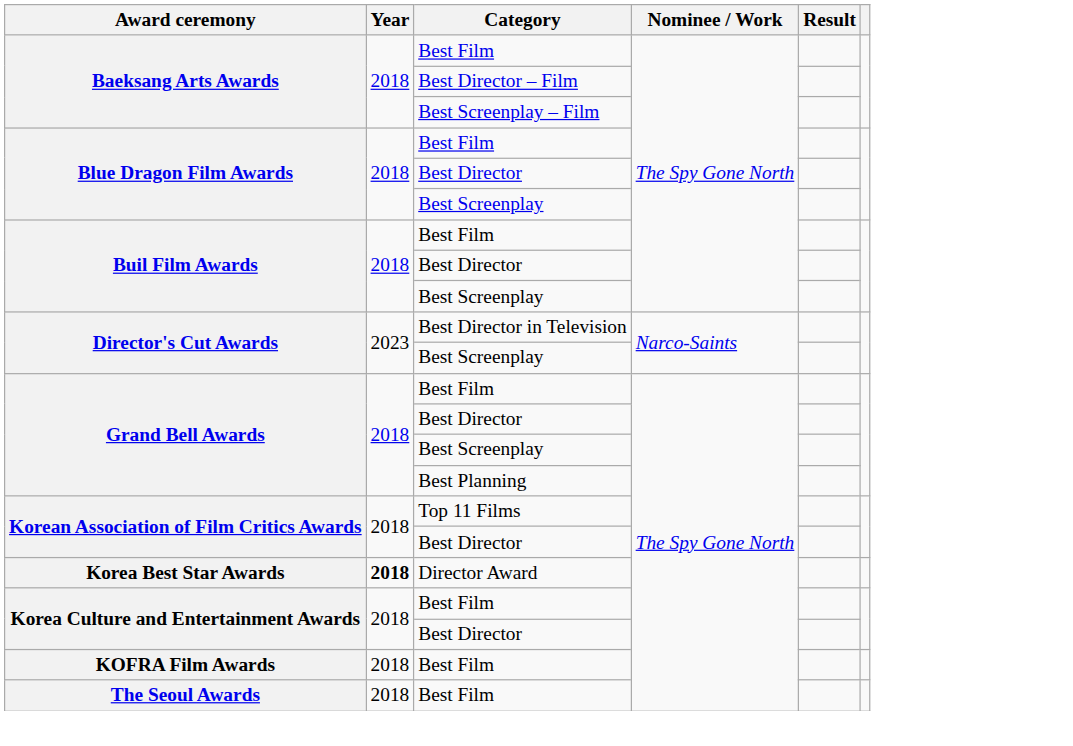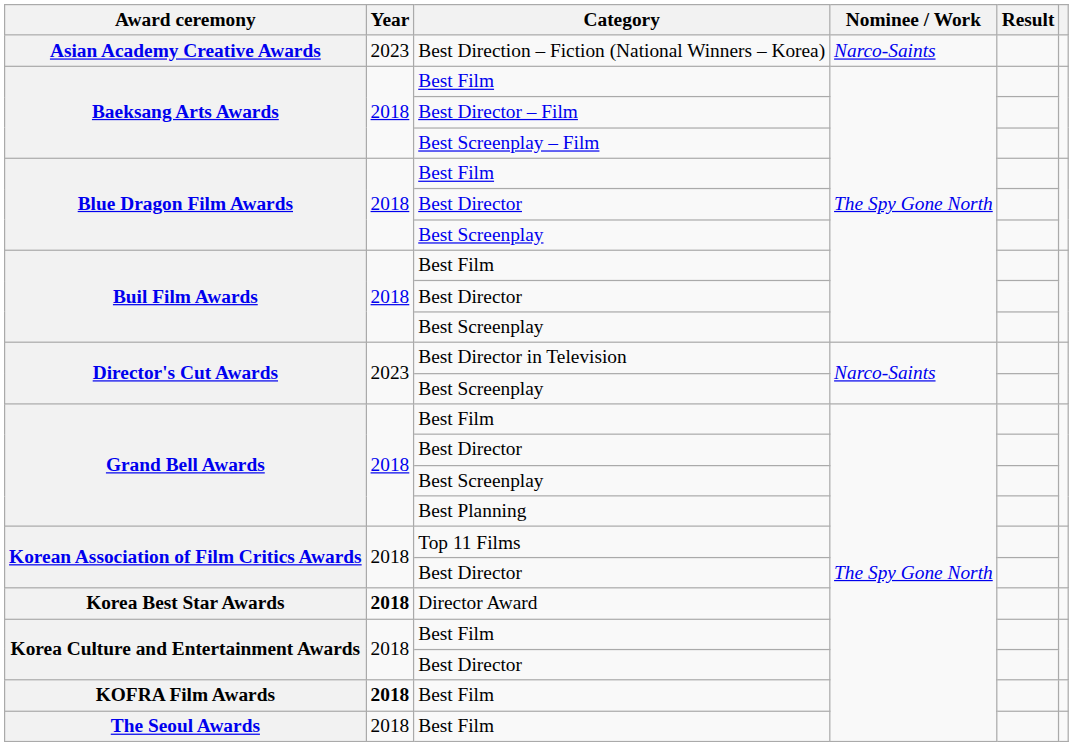 <table class="wikitable plainrowheaders sortable">
 <tr>
 <th scope="col">Award ceremony</th>
 <th scope="col">Year</th>
 <th scope="col">Category</th>
 <th scope="col">Nominee / Work</th>
 <th scope="col">Result</th>
 <th scope="col" class="unsortable"></th>
+</tr>
+<tr>
+<th scope="row"><a href='#'>Asian Academy Creative Awards</a></th>
+<td>2023</td>
+<td>Best Direction – Fiction (National Winners – Korea)</td>
+<td><em><a href='#'>Narco-Saints</a></em></td>
+<td></td>
+<td style="text-align:center"></td>
 </tr>
 <tr>
 <th scope="row" rowspan="3"><a href='#'>Baeksang Arts Awards</a></th>
 <td rowspan="3"><a href='#'>2018</a></td>
 <td><a href='#'>Best Film</a></td>
 <td rowspan="9"><em><a href='#'>The Spy Gone North</a></em></td>
 <td></td>
 <td rowspan="3"></td>
 </tr>
 <tr>
 <td><a href='#'>Best Director – Film</a></td>
 <td></td>
 </tr>
 <tr>
 <td><a href='#'>Best Screenplay – Film</a></td>
 <td></td>
 </tr>
 <tr>
 <th scope="row" rowspan="3"><a href='#'>Blue Dragon Film Awards</a></th>
 <td rowspan="3"><a href='#'>2018</a></td>
 <td><a href='#'>Best Film</a></td>
 <td></td>
 <td rowspan="3"></td>
 </tr>
 <tr>
 <td><a href='#'>Best Director</a></td>
 <td></td>
 </tr>
 <tr>
 <td><a href='#'>Best Screenplay</a></td>
 <td></td>
 </tr>
 <tr>
 <th scope="row" rowspan="3"><a href='#'>Buil Film Awards</a></th>
 <td rowspan="3"><a href='#'>2018</a></td>
 <td>Best Film</td>
 <td></td>
 <td rowspan="3"></td>
 </tr>
 <tr>
 <td>Best Director</td>
 <td></td>
 </tr>
 <tr>
 <td>Best Screenplay</td>
 <td></td>
 </tr>
 <tr>
 <th scope="row" rowspan="2"><a href='#'>Director's Cut Awards</a></th>
 <td rowspan="2">2023</td>
 <td>Best Director in Television</td>
 <td rowspan="2"><em><a href='#'>Narco-Saints</a></em></td>
 <td></td>
 <td style="text-align:center"  rowspan="2"></td>
 </tr>
 <tr>
 <td>Best Screenplay</td>
 <td></td>
 </tr>
 <tr>
 <th scope="row" rowspan="4"><a href='#'>Grand Bell Awards</a></th>
 <td rowspan="4"><a href='#'>2018</a></td>
 <td>Best Film</td>
 <td rowspan="11"><em><a href='#'>The Spy Gone North</a></em></td>
 <td></td>
 <td rowspan="4"></td>
 </tr>
 <tr>
 <td>Best Director</td>
 <td></td>
 </tr>
 <tr>
 <td>Best Screenplay</td>
 <td></td>
 </tr>
 <tr>
 <td>Best Planning</td>
 <td></td>
 </tr>
 <tr>
 <th scope="row" rowspan="2"><a href='#'>Korean Association of Film Critics Awards</a></th>
 <td rowspan="2">2018</td>
 <td>Top 11 Films</td>
 <td></td>
 <td rowspan="2"></td>
 </tr>
 <tr>
 <td>Best Director</td>
 <td></td>
 </tr>
 <tr>
 <th scope="row">Korea Best Star Awards</th>
 <td><strong>2018</strong></td>
 <td>Director Award</td>
 <td></td>
 <td style="text-align:center"></td>
 </tr>
 <tr>
 <th scope="row" rowspan="2">Korea Culture and Entertainment Awards</th>
 <td rowspan="2">2018</td>
 <td>Best Film</td>
 <td></td>
 <td rowspan="2" style="text-align:center"></td>
 </tr>
 <tr>
 <td>Best Director</td>
 <td></td>
 </tr>
 <tr>
 <th scope="row">KOFRA Film Awards</th>
-<td>2018</td>
+<td><strong>2018</strong></td>
 <td>Best Film</td>
 <td></td>
 <td></td>
 </tr>
 <tr>
 <th scope="row"><a href='#'>The Seoul Awards</a></th>
 <td>2018</td>
 <td>Best Film</td>
 <td></td>
 <td></td>
 </tr>
 </table>
